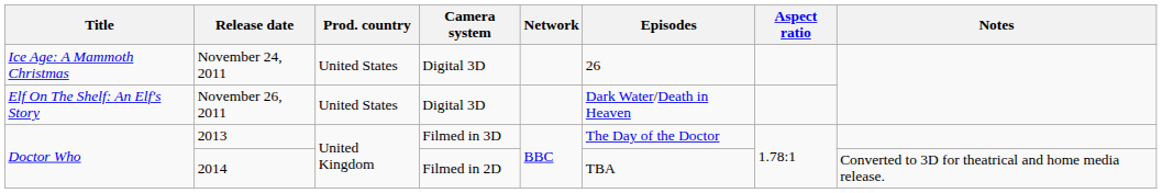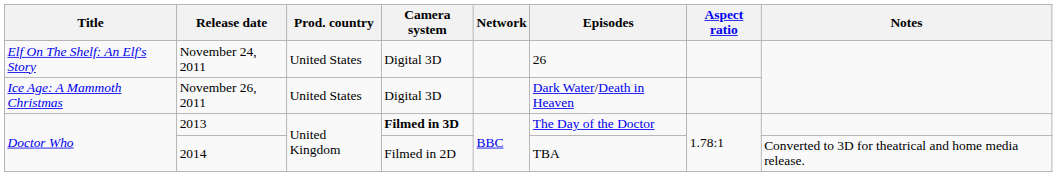 <table class="wikitable sortable">
 <tr>
 <th>Title</th>
 <th>Release date</th>
 <th>Prod. country</th>
 <th>Camera system</th>
 <th>Network</th>
 <th>Episodes</th>
 <th><a href='#'>Aspect ratio</a></th>
 <th>Notes</th>
 </tr>
 <tr>
-<td><em><a href='#'>Ice Age: A Mammoth Christmas</a></em></td>
+<td><em><a href='#'>Elf On The Shelf: An Elf's Story</a></em></td>
 <td>November 24, 2011</td>
 <td>United States</td>
 <td>Digital 3D</td>
 <td></td>
 <td>26</td>
 <td></td>
 </tr>
 <tr>
-<td><em><a href='#'>Elf On The Shelf: An Elf's Story</a></em></td>
+<td><em><a href='#'>Ice Age: A Mammoth Christmas</a></em></td>
 <td>November 26, 2011</td>
 <td>United States</td>
 <td>Digital 3D</td>
 <td></td>
 <td><a href='#'>Dark Water</a>/<a href='#'>Death in Heaven</a></td>
 <td></td>
 </tr>
 <tr>
 <td rowspan="2"><em><a href='#'>Doctor Who</a></em></td>
 <td>2013</td>
 <td rowspan="2">United Kingdom</td>
-<td>Filmed in 3D</td>
+<td><strong>Filmed in 3D</strong></td>
 <td rowspan="2"><a href='#'>BBC</a></td>
 <td><a href='#'>The Day of the Doctor</a></td>
 <td rowspan="2">1.78:1</td>
 <td></td>
 </tr>
 <tr>
 <td>2014</td>
 <td>Filmed in 2D</td>
 <td>TBA</td>
 <td>Converted to 3D for theatrical and home media release.</td>
 </tr>
 </table>
